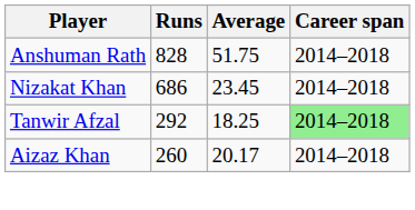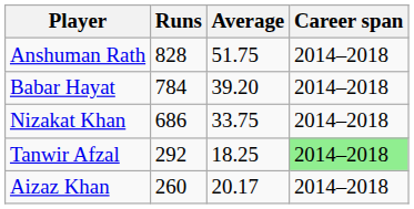 <table class="wikitable">
 <tr>
 <th>Player</th>
 <th>Runs</th>
 <th>Average</th>
 <th>Career span</th>
 </tr>
 <tr>
 <td><a href='#'>Anshuman Rath</a></td>
 <td>828</td>
 <td>51.75</td>
 <td>2014–2018</td>
 </tr>
 <tr>
+<td><a href='#'>Babar Hayat</a></td>
+<td>784</td>
+<td>39.20</td>
+<td>2014–2018</td>
+</tr>
+<tr>
 <td><a href='#'>Nizakat Khan</a></td>
 <td>686</td>
-<td>23.45</td>
+<td>33.75</td>
 <td>2014–2018</td>
 </tr>
 <tr>
 <td><a href='#'>Tanwir Afzal</a></td>
 <td>292</td>
 <td>18.25</td>
 <td style="background: lightgreen;">2014–2018</td>
 </tr>
 <tr>
 <td><a href='#'>Aizaz Khan</a></td>
 <td>260</td>
 <td>20.17</td>
 <td>2014–2018</td>
 </tr>
 </table>
